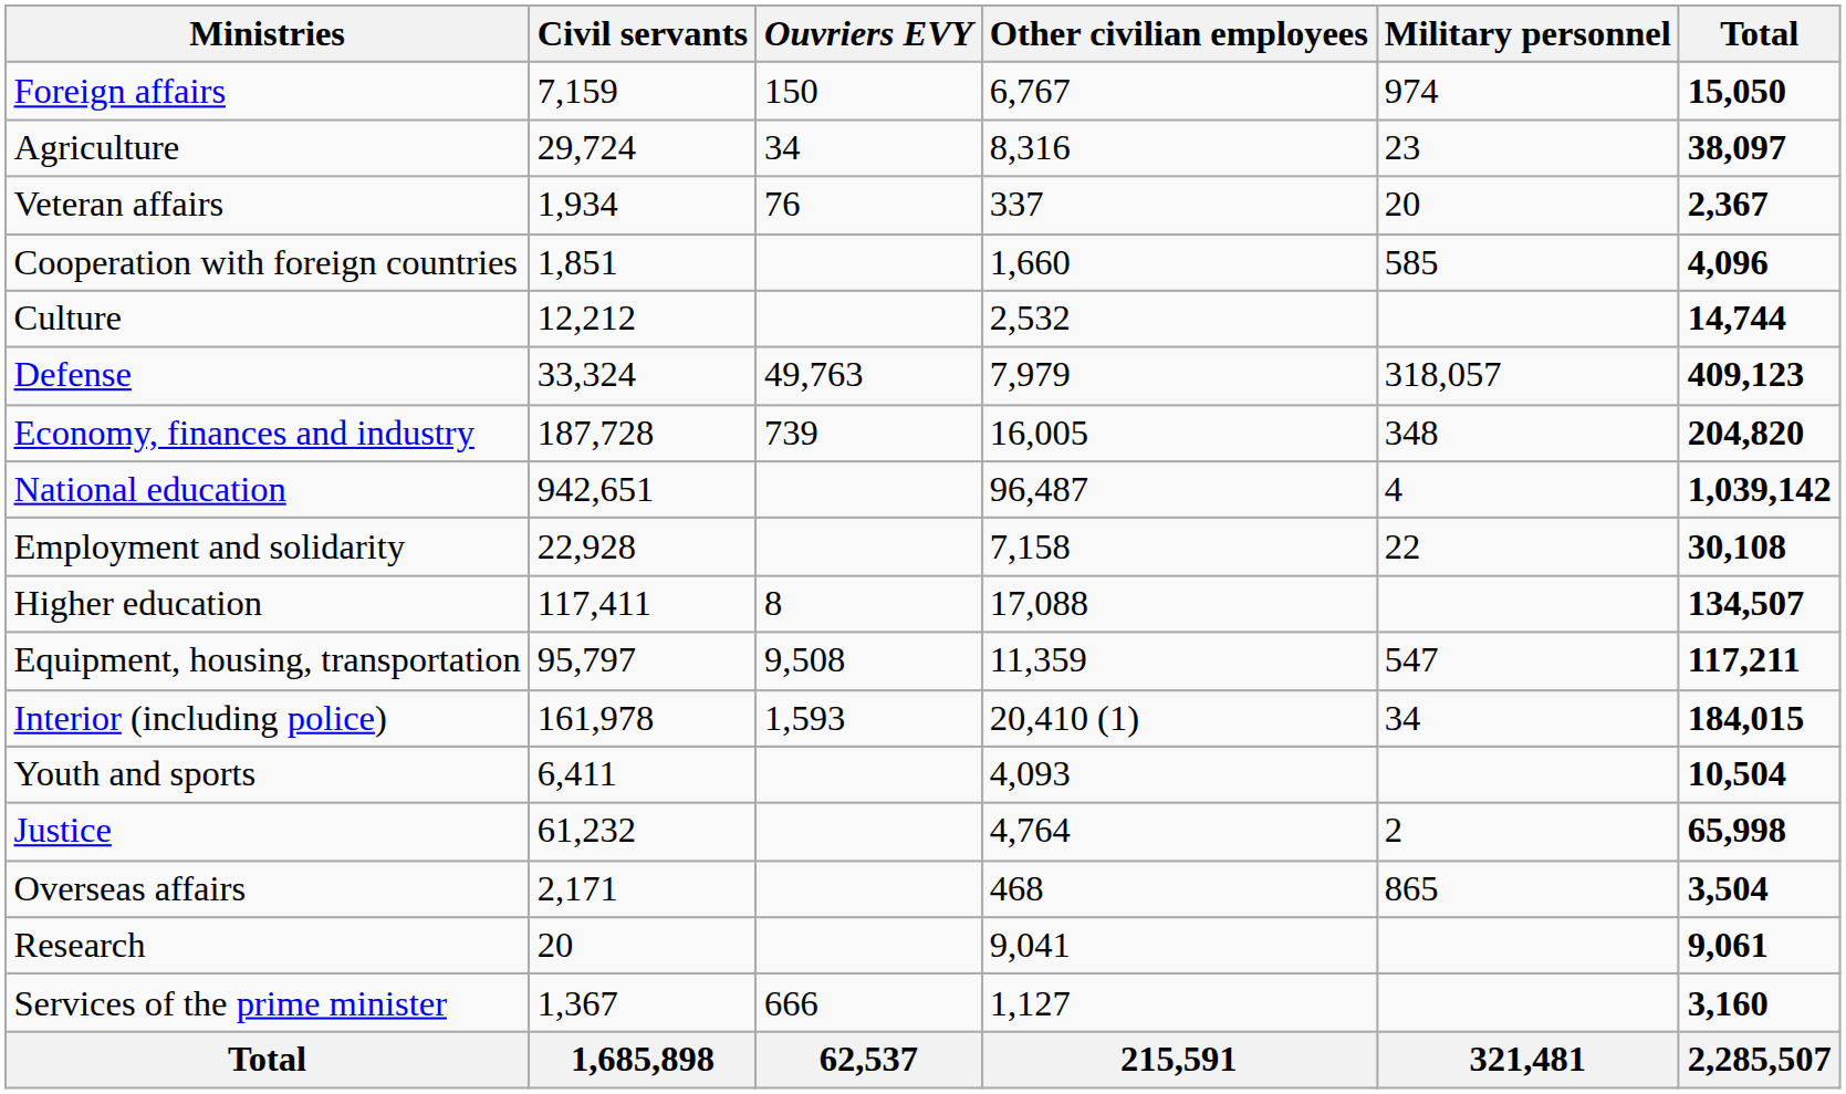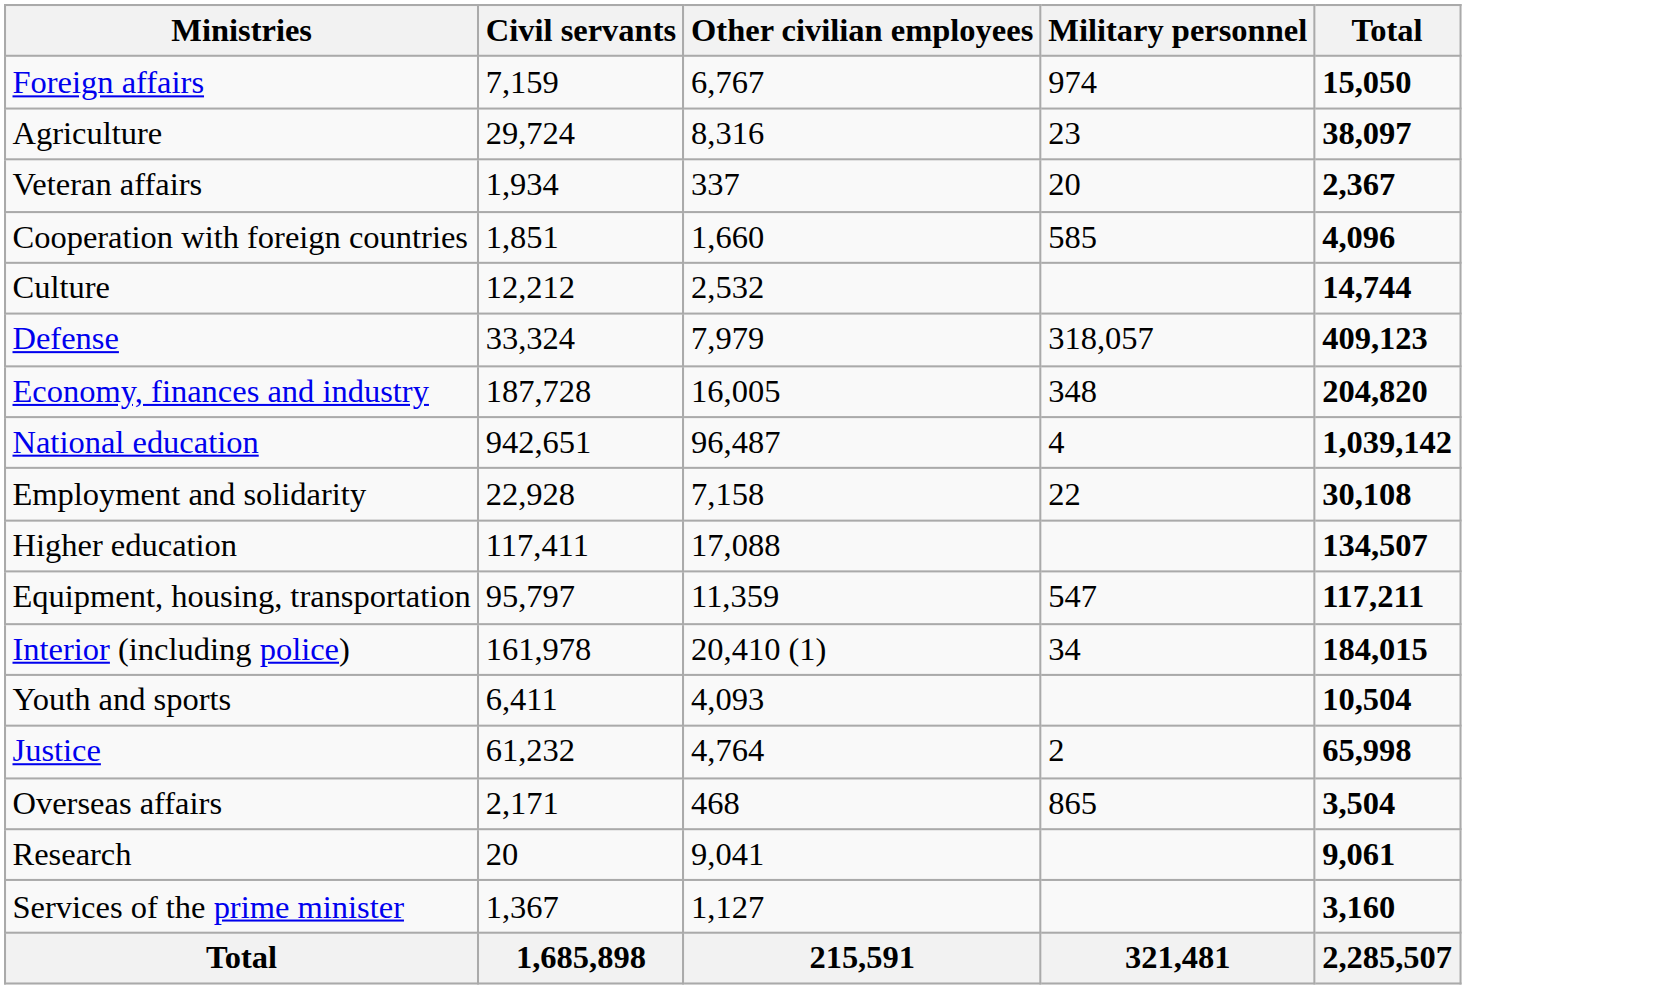 <table class="wikitable sortable">
 <tr>
 <th>Ministries</th>
 <th>Civil servants</th>
-<th><em>Ouvriers EVY</em></th>
 <th>Other civilian employees</th>
 <th>Military personnel</th>
 <th><strong>Total</strong></th>
 </tr>
 <tr>
 <td><a href='#'>Foreign affairs</a></td>
 <td>7,159</td>
-<td>150</td>
 <td>6,767</td>
 <td>974</td>
 <td><strong>15,050</strong></td>
 </tr>
 <tr>
 <td>Agriculture</td>
 <td>29,724</td>
-<td>34</td>
 <td>8,316</td>
 <td>23</td>
 <td><strong>38,097</strong></td>
 </tr>
 <tr>
 <td>Veteran affairs</td>
 <td>1,934</td>
-<td>76</td>
 <td>337</td>
 <td>20</td>
 <td><strong>2,367</strong></td>
 </tr>
 <tr>
 <td>Cooperation with foreign countries</td>
 <td>1,851</td>
-<td> </td>
 <td>1,660</td>
 <td>585</td>
 <td><strong>4,096</strong></td>
 </tr>
 <tr>
 <td>Culture</td>
 <td>12,212</td>
-<td> </td>
 <td>2,532</td>
 <td> </td>
 <td><strong>14,744</strong></td>
 </tr>
 <tr>
 <td><a href='#'>Defense</a></td>
 <td>33,324</td>
-<td>49,763</td>
 <td>7,979</td>
 <td>318,057</td>
 <td><strong>409,123</strong></td>
 </tr>
 <tr>
 <td><a href='#'>Economy, finances and industry</a></td>
 <td>187,728</td>
-<td>739</td>
 <td>16,005</td>
 <td>348</td>
 <td><strong>204,820</strong></td>
 </tr>
 <tr>
 <td><a href='#'>National education</a></td>
 <td>942,651</td>
-<td> </td>
 <td>96,487</td>
 <td>4</td>
 <td><strong>1,039,142</strong></td>
 </tr>
 <tr>
 <td>Employment and solidarity</td>
 <td>22,928</td>
-<td> </td>
 <td>7,158</td>
 <td>22</td>
 <td><strong>30,108</strong></td>
 </tr>
 <tr>
 <td>Higher education</td>
 <td>117,411</td>
-<td>8</td>
 <td>17,088</td>
 <td> </td>
 <td><strong>134,507</strong></td>
 </tr>
 <tr>
 <td>Equipment, housing, transportation</td>
 <td>95,797</td>
-<td>9,508</td>
 <td>11,359</td>
 <td>547</td>
 <td><strong>117,211</strong></td>
 </tr>
 <tr>
 <td><a href='#'>Interior</a> (including <a href='#'>police</a>)</td>
 <td>161,978</td>
-<td>1,593</td>
 <td>20,410 (1)</td>
 <td>34</td>
 <td><strong>184,015</strong></td>
 </tr>
 <tr>
 <td>Youth and sports</td>
 <td>6,411</td>
-<td> </td>
 <td>4,093</td>
 <td> </td>
 <td><strong>10,504</strong></td>
 </tr>
 <tr>
 <td><a href='#'>Justice</a></td>
 <td>61,232</td>
-<td> </td>
 <td>4,764</td>
 <td>2</td>
 <td><strong>65,998</strong></td>
 </tr>
 <tr>
 <td>Overseas affairs</td>
 <td>2,171</td>
-<td> </td>
 <td>468</td>
 <td>865</td>
 <td><strong>3,504</strong></td>
 </tr>
 <tr>
 <td>Research</td>
 <td>20</td>
-<td> </td>
 <td>9,041</td>
 <td> </td>
 <td><strong>9,061</strong></td>
 </tr>
 <tr>
 <td>Services of the <a href='#'>prime minister</a></td>
 <td>1,367</td>
-<td>666</td>
 <td>1,127</td>
 <td> </td>
 <td><strong>3,160</strong></td>
 </tr>
 <tr>
 <th><strong>Total</strong></th>
 <th><strong>1,685,898</strong></th>
-<th><strong>62,537</strong></th>
 <th><strong>215,591</strong></th>
 <th><strong>321,481</strong></th>
 <th><strong>2,285,507</strong></th>
 </tr>
 </table>
